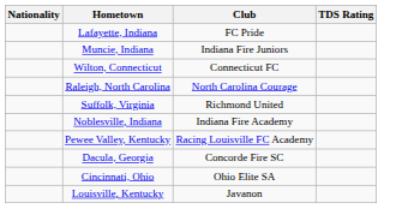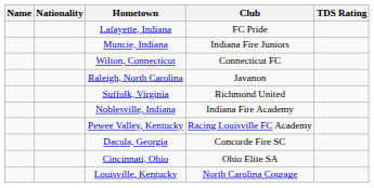 <table class="wikitable" style="font-size:90%; text-align: center;" border="1">
 <tr>
+<th>Name</th>
 <th>Nationality</th>
 <th>Hometown</th>
 <th>Club</th>
 <th>TDS Rating</th>
 </tr>
 <tr>
 <td></td>
+<td></td>
 <td><a href='#'>Lafayette, Indiana</a></td>
 <td>FC Pride</td>
 <td></td>
 </tr>
 <tr>
+<td></td>
 <td></td>
 <td><a href='#'>Muncie, Indiana</a></td>
 <td>Indiana Fire Juniors</td>
 <td></td>
 </tr>
 <tr>
 <td></td>
+<td></td>
 <td><a href='#'>Wilton, Connecticut</a></td>
 <td>Connecticut FC</td>
 <td></td>
 </tr>
 <tr>
 <td></td>
+<td></td>
 <td><a href='#'>Raleigh, North Carolina</a></td>
-<td><a href='#'>North Carolina Courage</a></td>
+<td>Javanon</td>
 <td></td>
 </tr>
 <tr>
+<td></td>
 <td></td>
 <td><a href='#'>Suffolk, Virginia</a></td>
 <td>Richmond United</td>
 <td></td>
 </tr>
 <tr>
 <td></td>
+<td></td>
 <td><a href='#'>Noblesville, Indiana</a></td>
 <td>Indiana Fire Academy</td>
 <td></td>
 </tr>
 <tr>
+<td></td>
 <td></td>
 <td><a href='#'>Pewee Valley, Kentucky</a></td>
 <td><a href='#'>Racing Louisville FC</a> Academy</td>
 <td></td>
 </tr>
 <tr>
 <td></td>
+<td></td>
 <td><a href='#'>Dacula, Georgia</a></td>
 <td>Concorde Fire SC</td>
 <td></td>
 </tr>
 <tr>
+<td></td>
 <td></td>
 <td><a href='#'>Cincinnati, Ohio</a></td>
 <td>Ohio Elite SA</td>
 <td></td>
 </tr>
 <tr>
 <td></td>
+<td></td>
 <td><a href='#'>Louisville, Kentucky</a></td>
-<td>Javanon</td>
+<td><a href='#'>North Carolina Courage</a></td>
 <td></td>
 </tr>
 </table>
